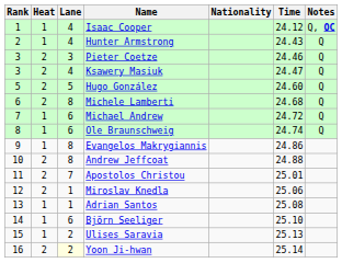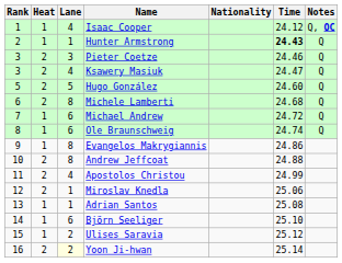 <table class="wikitable sortable" style="text-align:center">
 <tr>
 <th>Rank</th>
 <th>Heat</th>
 <th>Lane</th>
 <th>Name</th>
 <th>Nationality</th>
 <th>Time</th>
 <th>Notes</th>
 </tr>
 <tr bgcolor=ccffcc>
 <td>1</td>
 <td>1</td>
 <td>4</td>
 <td align=left><a href='#'>Isaac Cooper</a></td>
 <td align=left></td>
 <td>24.12</td>
 <td>Q, <strong><a href='#'>OC</a></strong></td>
 </tr>
 <tr bgcolor=ccffcc>
 <td>2</td>
 <td>1</td>
-<td>4</td>
+<td>1</td>
 <td align=left><a href='#'>Hunter Armstrong</a></td>
 <td align=left></td>
-<td>24.43</td>
+<td><strong>24.43</strong></td>
 <td>Q</td>
 </tr>
 <tr bgcolor=ccffcc>
 <td>3</td>
 <td>2</td>
 <td>3</td>
 <td align=left><a href='#'>Pieter Coetze</a></td>
 <td align=left></td>
 <td>24.46</td>
 <td>Q</td>
 </tr>
 <tr bgcolor=ccffcc>
 <td>3</td>
 <td>2</td>
 <td>4</td>
 <td align=left><a href='#'>Ksawery Masiuk</a></td>
 <td align=left></td>
 <td>24.47</td>
 <td>Q</td>
 </tr>
 <tr bgcolor=ccffcc>
 <td>5</td>
 <td>2</td>
 <td>5</td>
 <td align=left><a href='#'>Hugo González</a></td>
 <td align=left></td>
 <td>24.60</td>
 <td>Q</td>
 </tr>
 <tr bgcolor=ccffcc>
 <td>6</td>
 <td>2</td>
 <td>8</td>
 <td align=left><a href='#'>Michele Lamberti</a></td>
 <td align=left></td>
 <td>24.68</td>
 <td>Q</td>
 </tr>
 <tr bgcolor=ccffcc>
 <td>7</td>
 <td>1</td>
 <td>6</td>
 <td align=left><a href='#'>Michael Andrew</a></td>
 <td align=left></td>
 <td>24.72</td>
 <td>Q</td>
 </tr>
 <tr bgcolor=ccffcc>
 <td>8</td>
 <td>1</td>
 <td>6</td>
 <td align=left><a href='#'>Ole Braunschweig</a></td>
 <td align=left></td>
 <td>24.74</td>
 <td>Q</td>
 </tr>
 <tr>
 <td>9</td>
 <td>1</td>
 <td>8</td>
 <td align=left><a href='#'>Evangelos Makrygiannis</a></td>
 <td align=left></td>
 <td>24.86</td>
 <td></td>
 </tr>
 <tr>
 <td>10</td>
 <td>2</td>
 <td>8</td>
 <td align=left><a href='#'>Andrew Jeffcoat</a></td>
 <td align=left></td>
 <td>24.88</td>
 <td></td>
 </tr>
 <tr>
 <td>11</td>
 <td>2</td>
-<td>7</td>
+<td>4</td>
 <td align=left><a href='#'>Apostolos Christou</a></td>
 <td align=left></td>
-<td>25.01</td>
+<td>24.99</td>
 <td></td>
 </tr>
 <tr>
 <td>12</td>
 <td>2</td>
 <td>1</td>
 <td align=left><a href='#'>Miroslav Knedla</a></td>
 <td align=left></td>
 <td>25.06</td>
 <td></td>
 </tr>
 <tr>
 <td>13</td>
 <td>1</td>
 <td>1</td>
 <td align=left><a href='#'>Adrian Santos</a></td>
 <td align=left></td>
 <td>25.08</td>
 <td></td>
 </tr>
 <tr>
 <td>14</td>
 <td>1</td>
 <td>6</td>
 <td align=left><a href='#'>Björn Seeliger</a></td>
 <td align=left></td>
 <td>25.10</td>
 <td></td>
 </tr>
 <tr>
 <td>15</td>
 <td>1</td>
 <td>2</td>
 <td align=left><a href='#'>Ulises Saravia</a></td>
 <td align=left></td>
-<td>25.13</td>
+<td>25.12</td>
 <td></td>
 </tr>
 <tr>
 <td>16</td>
 <td>2</td>
 <td style="background: lightyellow;">2</td>
 <td align=left><a href='#'>Yoon Ji-hwan</a></td>
 <td align=left></td>
 <td>25.14</td>
 <td></td>
 </tr>
 </table>
